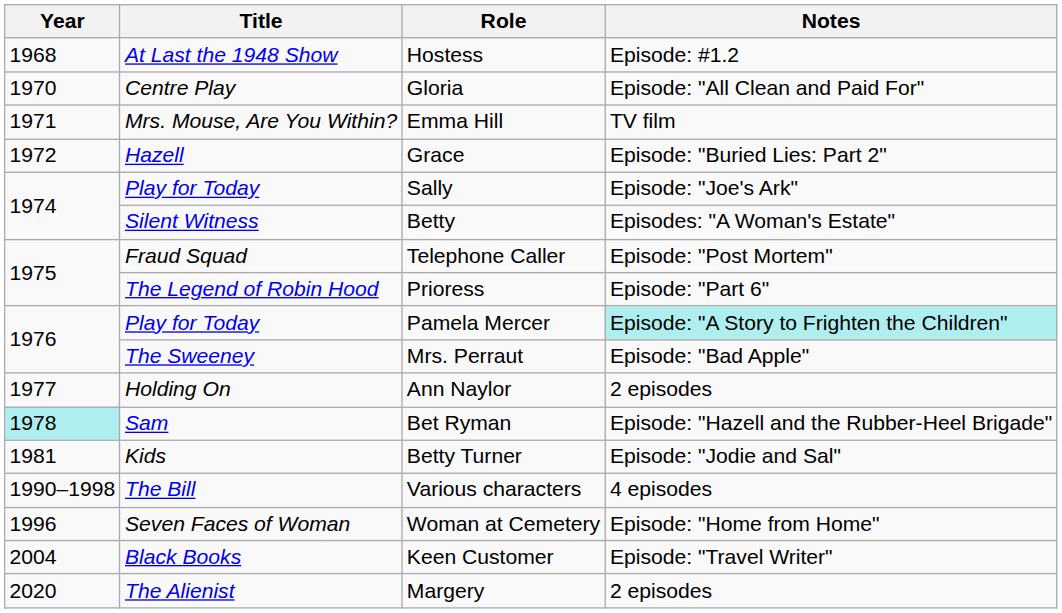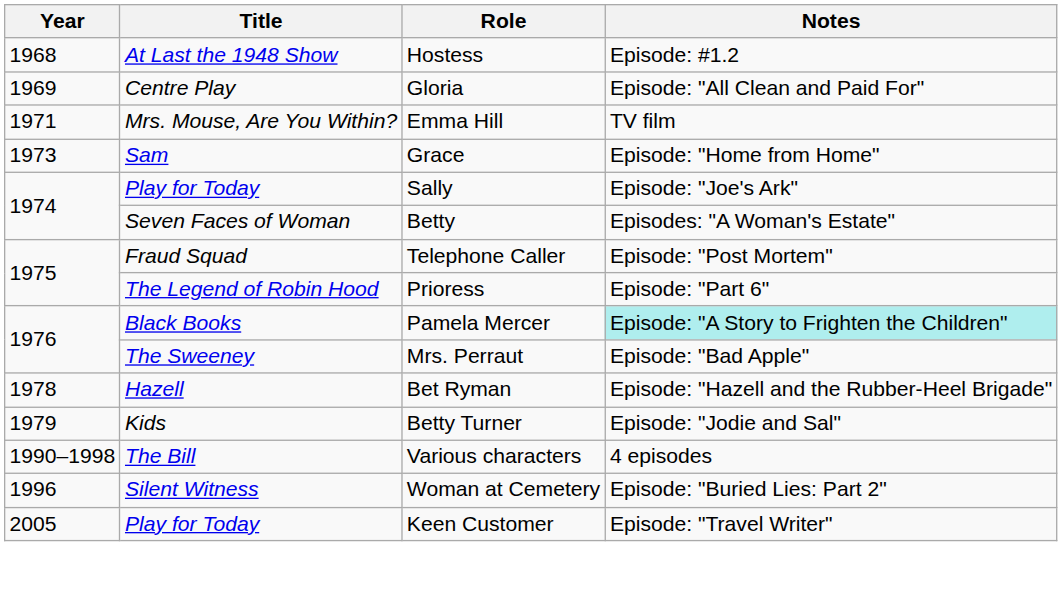 <table class="wikitable sortable">
 <tr>
 <th>Year</th>
 <th>Title</th>
 <th>Role</th>
 <th>Notes</th>
 </tr>
 <tr>
 <td>1968</td>
 <td><em><a href='#'>At Last the 1948 Show</a></em></td>
 <td>Hostess</td>
 <td>Episode: #1.2</td>
 </tr>
 <tr>
-<td>1970</td>
+<td>1969</td>
 <td><em>Centre Play</em></td>
 <td>Gloria</td>
 <td>Episode: "All Clean and Paid For"</td>
 </tr>
 <tr>
 <td>1971</td>
 <td><em>Mrs. Mouse, Are You Within?</em></td>
 <td>Emma Hill</td>
 <td>TV film</td>
 </tr>
 <tr>
-<td>1972</td>
-<td><em><a href='#'>Hazell</a></em></td>
+<td>1973</td>
+<td><em><a href='#'>Sam</a></em></td>
 <td>Grace</td>
-<td>Episode: "Buried Lies: Part 2"</td>
+<td>Episode: "Home from Home"</td>
 </tr>
 <tr>
 <td rowspan="2">1974</td>
 <td><em><a href='#'>Play for Today</a></em></td>
 <td>Sally</td>
 <td>Episode: "Joe's Ark"</td>
 </tr>
 <tr>
-<td><em><a href='#'>Silent Witness</a></em></td>
+<td><em>Seven Faces of Woman</em></td>
 <td>Betty</td>
 <td>Episodes: "A Woman's Estate"</td>
 </tr>
 <tr>
 <td rowspan="2">1975</td>
 <td><em>Fraud Squad</em></td>
 <td>Telephone Caller</td>
 <td>Episode: "Post Mortem"</td>
 </tr>
 <tr>
 <td><em><a href='#'>The Legend of Robin Hood</a></em></td>
 <td>Prioress</td>
 <td>Episode: "Part 6"</td>
 </tr>
 <tr>
 <td rowspan="2">1976</td>
-<td><em><a href='#'>Play for Today</a></em></td>
+<td><em><a href='#'>Black Books</a></em></td>
 <td>Pamela Mercer</td>
 <td style="background: paleturquoise;">Episode: "A Story to Frighten the Children"</td>
 </tr>
 <tr>
 <td><em><a href='#'>The Sweeney</a></em></td>
 <td>Mrs. Perraut</td>
 <td>Episode: "Bad Apple"</td>
 </tr>
 <tr>
-<td>1977</td>
-<td><em>Holding On</em></td>
-<td>Ann Naylor</td>
-<td>2 episodes</td>
-</tr>
-<tr>
-<td style="background: paleturquoise;">1978</td>
-<td><em><a href='#'>Sam</a></em></td>
+<td>1978</td>
+<td><em><a href='#'>Hazell</a></em></td>
 <td>Bet Ryman</td>
 <td>Episode: "Hazell and the Rubber-Heel Brigade"</td>
 </tr>
 <tr>
-<td>1981</td>
+<td>1979</td>
 <td><em>Kids</em></td>
 <td>Betty Turner</td>
 <td>Episode: "Jodie and Sal"</td>
 </tr>
 <tr>
 <td>1990–1998</td>
 <td><em><a href='#'>The Bill</a></em></td>
 <td>Various characters</td>
 <td>4 episodes</td>
 </tr>
 <tr>
 <td>1996</td>
-<td><em>Seven Faces of Woman</em></td>
+<td><em><a href='#'>Silent Witness</a></em></td>
 <td>Woman at Cemetery</td>
-<td>Episode: "Home from Home"</td>
+<td>Episode: "Buried Lies: Part 2"</td>
 </tr>
 <tr>
-<td>2004</td>
-<td><em><a href='#'>Black Books</a></em></td>
+<td>2005</td>
+<td><em><a href='#'>Play for Today</a></em></td>
 <td>Keen Customer</td>
 <td>Episode: "Travel Writer"</td>
 </tr>
-<tr>
-<td>2020</td>
-<td><em><a href='#'>The Alienist</a></em></td>
-<td>Margery</td>
-<td>2 episodes</td>
-</tr>
 </table>
